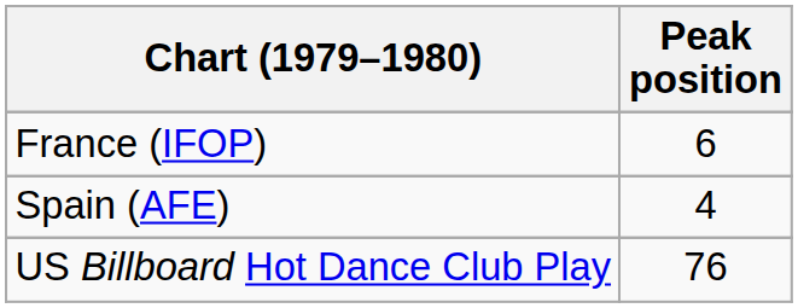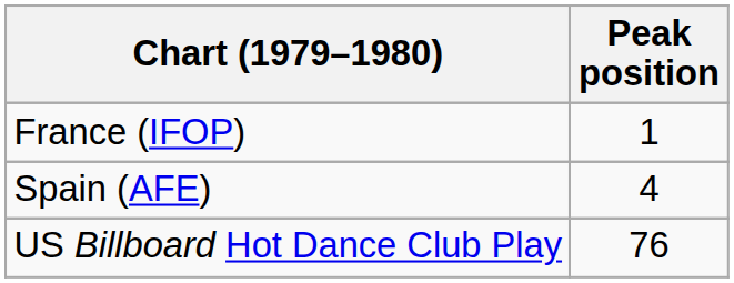 <table class="wikitable sortable">
 <tr>
 <th>Chart (1979–1980)</th>
 <th>Peak<br>position</th>
 </tr>
 <tr>
 </tr>
 <tr>
 <td>France (<a href='#'>IFOP</a>)</td>
-<td align="center">6</td>
+<td align="center">1</td>
 </tr>
 <tr>
 </tr>
 <tr>
 </tr>
 <tr>
 </tr>
 <tr>
 <td>Spain (<a href='#'>AFE</a>)</td>
 <td align="center">4</td>
 </tr>
 <tr>
 </tr>
 <tr>
 </tr>
 <tr>
 <td>US <em>Billboard</em> <a href='#'>Hot Dance Club Play</a></td>
 <td align="center">76</td>
 </tr>
 </table>
